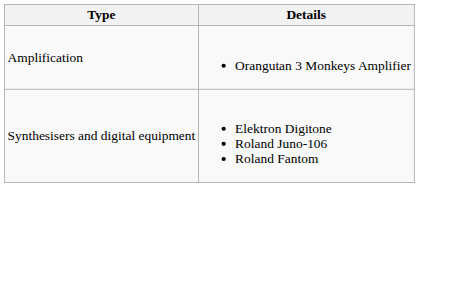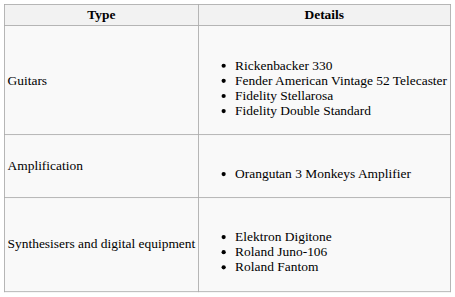 <table class="wikitable">
 <tr>
 <th>Type</th>
 <th>Details</th>
+</tr>
+<tr>
+<td>Guitars</td>
+<td><br><ul><li>Rickenbacker 330 </li><li>Fender American Vintage 52 Telecaster </li><li>Fidelity Stellarosa</li><li>Fidelity Double Standard</li></ul></td>
 </tr>
 <tr>
 <td>Amplification</td>
 <td><br><ul><li>Orangutan 3 Monkeys Amplifier</li></ul></td>
 </tr>
 <tr>
 <td>Synthesisers and digital equipment</td>
 <td><br><ul><li>Elektron Digitone</li><li>Roland Juno-106</li><li>Roland Fantom</li></ul></td>
 </tr>
 </table>
